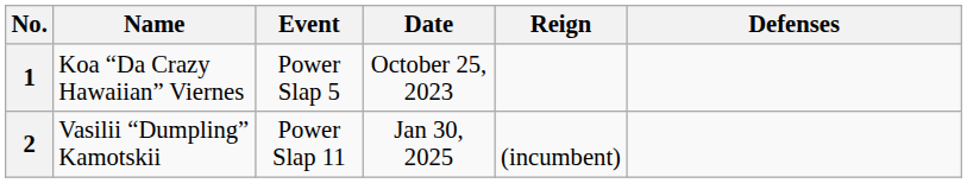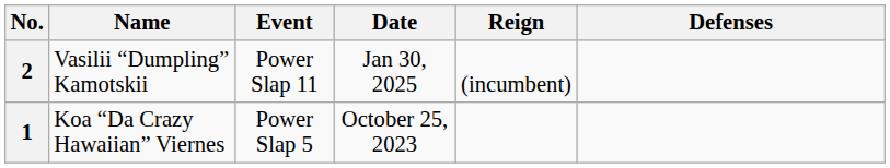 <table class="wikitable" width=100%>
 <tr>
 <th width=1%>No.</th>
 <th width=23%>Name</th>
 <th width=12%>Event</th>
 <th width=15%>Date</th>
 <th width=8%>Reign</th>
 <th width=45%>Defenses</th>
 </tr>
 <tr>
+<th>2</th>
+<td> Vasilii “Dumpling” Kamotskii</td>
+<td align=center>Power Slap 11<br></td>
+<td align=center>Jan 30, 2025</td>
+<td align=center><br>(incumbent)<br></td>
+<td></td>
+</tr>
+<tr>
 <th>1</th>
 <td align=left> Koa “Da Crazy Hawaiian” Viernes <br></td>
 <td align=center>Power Slap 5<br></td>
 <td align=center>October 25, 2023</td>
 <td align=center></td>
 <td align=center></td>
 </tr>
-<tr>
-<th>2</th>
-<td> Vasilii “Dumpling” Kamotskii</td>
-<td align=center>Power Slap 11<br></td>
-<td align=center>Jan 30, 2025</td>
-<td align=center><br>(incumbent)<br></td>
-<td></td>
-</tr>
 </table>
